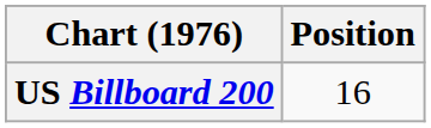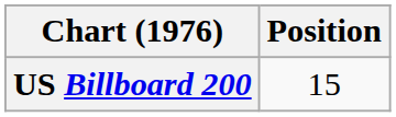 <table class="wikitable plainrowheaders" style="text-align:center">
 <tr>
 <th scope="col">Chart (1976)</th>
 <th scope="col">Position</th>
 </tr>
 <tr>
 <th scope="row">US <em><a href='#'>Billboard 200</a></em></th>
-<td>16</td>
+<td>15</td>
 </tr>
 </table>
